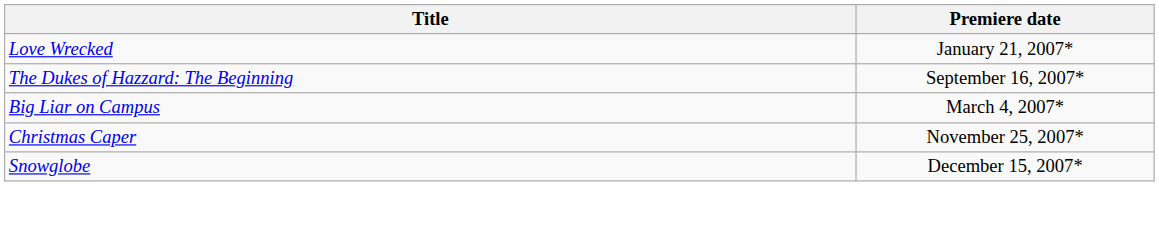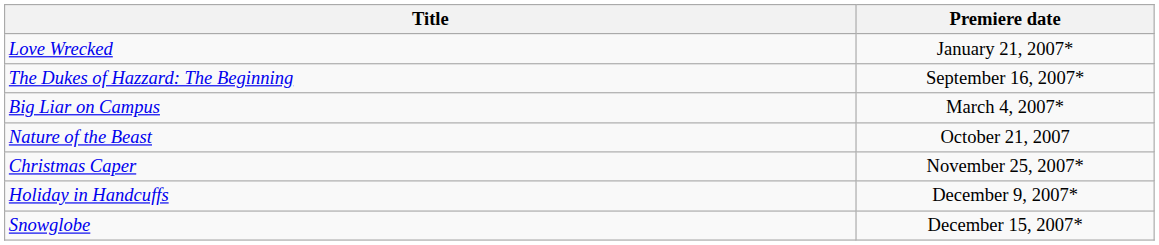 <table class="wikitable plainrowheaders sortable" style="width:50%;text-align:center;">
 <tr>
 <th scope="col" style="width:40%;">Title</th>
 <th scope="col" style="width:14%;">Premiere date</th>
 </tr>
 <tr>
 <td scope="row" style="text-align:left;"><em><a href='#'>Love Wrecked</a></em></td>
 <td>January 21, 2007*</td>
 </tr>
 <tr>
 <td scope="row" style="text-align:left;"><em><a href='#'>The Dukes of Hazzard: The Beginning</a></em></td>
 <td>September 16, 2007*</td>
 </tr>
 <tr>
 <td scope="row" style="text-align:left;"><em><a href='#'>Big Liar on Campus</a></em></td>
 <td>March 4, 2007*</td>
 </tr>
 <tr>
+<td scope="row" style="text-align:left;"><em><a href='#'>Nature of the Beast</a></em></td>
+<td>October 21, 2007</td>
+</tr>
+<tr>
 <td scope="row" style="text-align:left;"><em><a href='#'>Christmas Caper</a></em></td>
 <td>November 25, 2007*</td>
+</tr>
+<tr>
+<td scope="row" style="text-align:left;"><em><a href='#'>Holiday in Handcuffs</a></em></td>
+<td>December 9, 2007*</td>
 </tr>
 <tr>
 <td scope="row" style="text-align:left;"><em><a href='#'>Snowglobe</a></em></td>
 <td>December 15, 2007*</td>
 </tr>
 </table>
